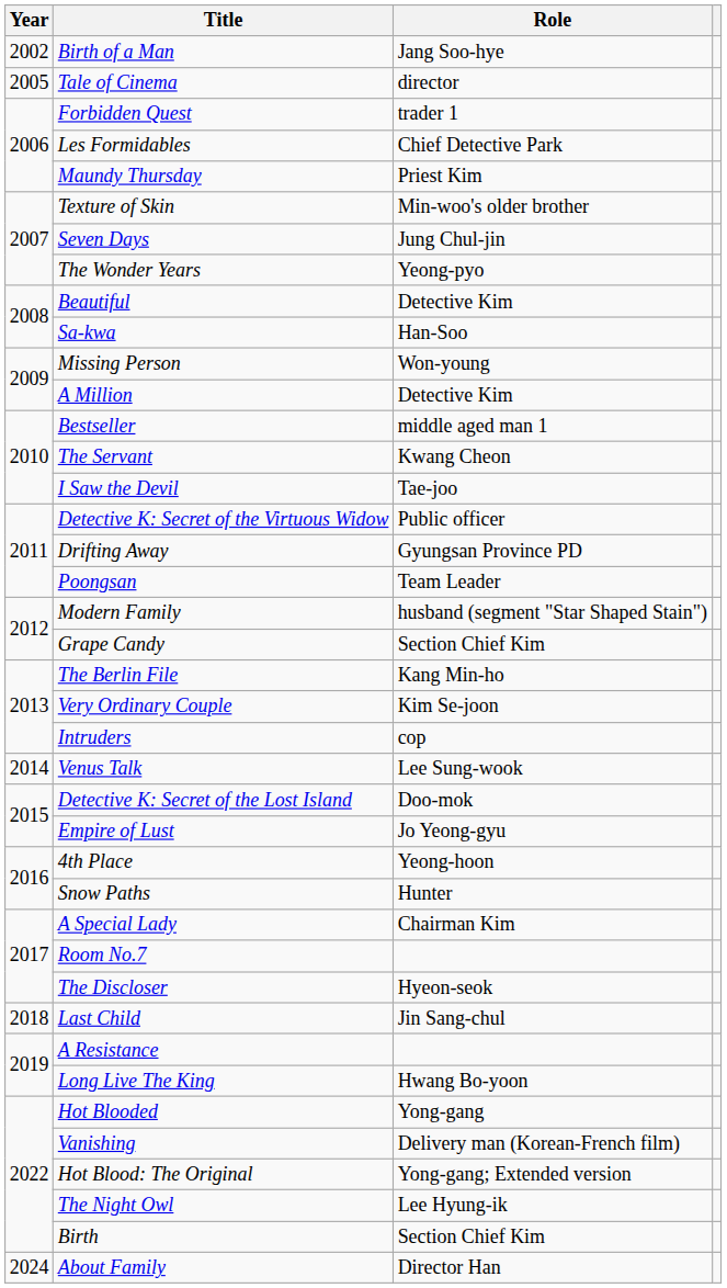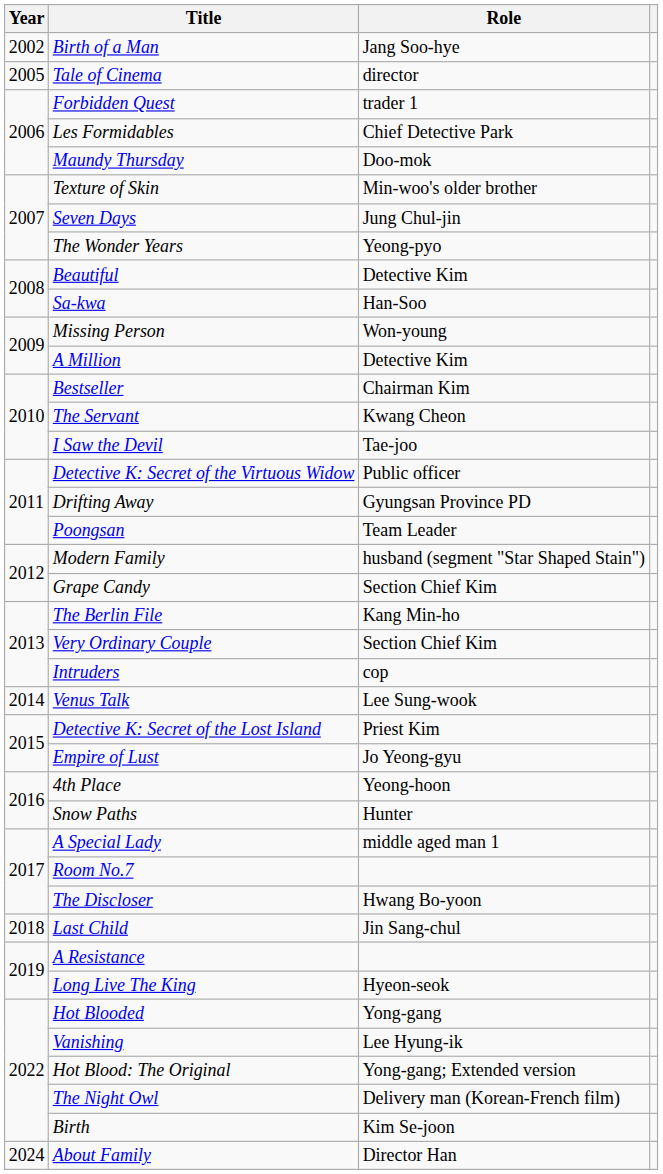 <table class="wikitable plainrowheader sortable">
 <tr>
 <th scope="col">Year</th>
 <th scope="col">Title</th>
 <th scope="col">Role</th>
 <th scope="col" class="unsortable"></th>
 </tr>
 <tr>
 <td>2002</td>
 <td><em><a href='#'>Birth of a Man</a></em></td>
 <td>Jang Soo-hye</td>
 <td></td>
 </tr>
 <tr>
 <td>2005</td>
 <td><em><a href='#'>Tale of Cinema</a></em></td>
 <td>director</td>
 <td></td>
 </tr>
 <tr>
 <td rowspan="3">2006</td>
 <td><em><a href='#'>Forbidden Quest</a></em></td>
 <td>trader 1</td>
 <td></td>
 </tr>
 <tr>
 <td><em>Les Formidables</em></td>
 <td>Chief Detective Park</td>
 <td></td>
 </tr>
 <tr>
 <td><a href='#'><em>Maundy Thursday</em></a></td>
-<td>Priest Kim</td>
+<td>Doo-mok</td>
 <td></td>
 </tr>
 <tr>
 <td rowspan="3">2007</td>
 <td><em>Texture of Skin</em></td>
 <td>Min-woo's older brother</td>
 <td></td>
 </tr>
 <tr>
 <td><a href='#'><em>Seven Days</em></a></td>
 <td>Jung Chul-jin</td>
 <td></td>
 </tr>
 <tr>
 <td><em>The Wonder Years</em></td>
 <td>Yeong-pyo</td>
 <td></td>
 </tr>
 <tr>
 <td rowspan="2">2008</td>
 <td><a href='#'><em>Beautiful</em></a></td>
 <td>Detective Kim</td>
 <td></td>
 </tr>
 <tr>
 <td><em><a href='#'>Sa-kwa</a></em></td>
 <td>Han-Soo</td>
 <td></td>
 </tr>
 <tr>
 <td rowspan="2">2009</td>
 <td><em>Missing Person</em></td>
 <td>Won-young</td>
 <td></td>
 </tr>
 <tr>
 <td><em><a href='#'>A Million</a></em></td>
 <td>Detective Kim</td>
 <td></td>
 </tr>
 <tr>
 <td rowspan="3">2010</td>
 <td><a href='#'><em>Bestseller</em></a></td>
-<td>middle aged man 1</td>
+<td>Chairman Kim</td>
 <td></td>
 </tr>
 <tr>
 <td><a href='#'><em>The Servant</em></a></td>
 <td>Kwang Cheon</td>
 <td></td>
 </tr>
 <tr>
 <td><em><a href='#'>I Saw the Devil</a></em></td>
 <td>Tae-joo</td>
 <td></td>
 </tr>
 <tr>
 <td rowspan="3">2011</td>
 <td><em><a href='#'>Detective K: Secret of the Virtuous Widow</a></em></td>
 <td>Public officer</td>
 <td></td>
 </tr>
 <tr>
 <td><em>Drifting Away</em></td>
 <td>Gyungsan Province PD</td>
 <td></td>
 </tr>
 <tr>
 <td><em><a href='#'>Poongsan</a></em></td>
 <td>Team Leader</td>
 <td></td>
 </tr>
 <tr>
 <td rowspan="2">2012</td>
 <td><em>Modern Family</em></td>
 <td>husband (segment "Star Shaped Stain")</td>
 <td></td>
 </tr>
 <tr>
 <td><em>Grape Candy</em></td>
 <td>Section Chief Kim</td>
 <td></td>
 </tr>
 <tr>
 <td rowspan="3">2013</td>
 <td><em><a href='#'>The Berlin File</a></em></td>
 <td>Kang Min-ho</td>
 <td></td>
 </tr>
 <tr>
 <td><em><a href='#'>Very Ordinary Couple</a></em></td>
-<td>Kim Se-joon</td>
+<td>Section Chief Kim</td>
 <td></td>
 </tr>
 <tr>
 <td><a href='#'><em>Intruders</em></a></td>
 <td>cop</td>
 <td></td>
 </tr>
 <tr>
 <td>2014</td>
 <td><em><a href='#'>Venus Talk</a></em></td>
 <td>Lee Sung-wook</td>
 <td></td>
 </tr>
 <tr>
 <td rowspan="2">2015</td>
 <td><em><a href='#'>Detective K: Secret of the Lost Island</a></em></td>
-<td>Doo-mok</td>
+<td>Priest Kim</td>
 <td></td>
 </tr>
 <tr>
 <td><em><a href='#'>Empire of Lust</a></em></td>
 <td>Jo Yeong-gyu</td>
 <td></td>
 </tr>
 <tr>
 <td rowspan="2">2016</td>
 <td><em>4th Place</em></td>
 <td>Yeong-hoon</td>
 <td></td>
 </tr>
 <tr>
 <td><em>Snow Paths</em></td>
 <td>Hunter</td>
 <td></td>
 </tr>
 <tr>
 <td rowspan="3">2017</td>
 <td><em><a href='#'>A Special Lady</a></em></td>
-<td>Chairman Kim</td>
+<td>middle aged man 1</td>
 <td></td>
 </tr>
 <tr>
 <td><em><a href='#'>Room No.7</a></em></td>
 <td></td>
 <td></td>
 </tr>
 <tr>
 <td><em><a href='#'>The Discloser</a></em></td>
-<td>Hyeon-seok</td>
+<td>Hwang Bo-yoon</td>
 <td></td>
 </tr>
 <tr>
 <td>2018</td>
 <td><em><a href='#'>Last Child</a></em></td>
 <td>Jin Sang-chul</td>
 <td></td>
 </tr>
 <tr>
 <td rowspan="2">2019</td>
 <td><em><a href='#'>A Resistance</a></em></td>
 <td></td>
 <td></td>
 </tr>
 <tr>
 <td><em><a href='#'>Long Live The King</a></em></td>
-<td>Hwang Bo-yoon</td>
+<td>Hyeon-seok</td>
 <td></td>
 </tr>
 <tr>
 <td rowspan="5">2022</td>
 <td><em><a href='#'>Hot Blooded</a></em></td>
 <td>Yong-gang</td>
 <td></td>
 </tr>
 <tr>
 <td><em><a href='#'>Vanishing</a></em></td>
-<td>Delivery man (Korean-French film)</td>
+<td>Lee Hyung-ik</td>
 <td></td>
 </tr>
 <tr>
 <td><em>Hot Blood: The Original</em></td>
 <td>Yong-gang; Extended version</td>
 <td></td>
 </tr>
 <tr>
 <td><em><a href='#'>The Night Owl</a></em></td>
-<td>Lee Hyung-ik</td>
+<td>Delivery man (Korean-French film)</td>
 <td></td>
 </tr>
 <tr>
 <td><em>Birth</em></td>
-<td>Section Chief Kim</td>
+<td>Kim Se-joon</td>
 <td></td>
 </tr>
 <tr>
 <td>2024</td>
 <td><em><a href='#'>About Family</a></em></td>
 <td>Director Han</td>
 <td></td>
 </tr>
 </table>
